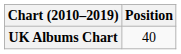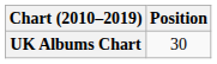 <table class="wikitable plainrowheaders" style="text-align:center">
 <tr>
 <th scope="col">Chart (2010–2019)</th>
 <th scope="col">Position</th>
 </tr>
 <tr>
 <th scope="row">UK Albums Chart</th>
-<td>40</td>
+<td>30</td>
 </tr>
 </table>
